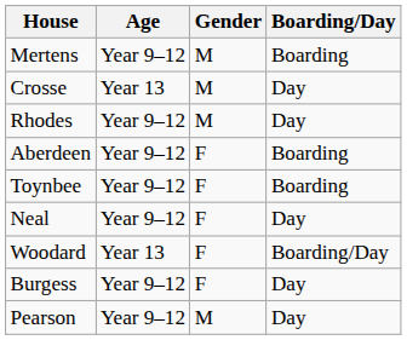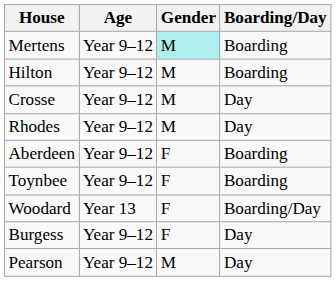 <table class="wikitable">
 <tr>
 <th>House</th>
 <th>Age</th>
 <th>Gender</th>
 <th>Boarding/Day</th>
 </tr>
 <tr>
 <td>Mertens</td>
 <td>Year 9–12</td>
+<td style="background: paleturquoise;">M</td>
+<td>Boarding</td>
+</tr>
+<tr>
+<td>Hilton</td>
+<td>Year 9–12</td>
 <td>M</td>
 <td>Boarding</td>
 </tr>
 <tr>
 <td>Crosse</td>
-<td>Year 13</td>
+<td>Year 9–12</td>
 <td>M</td>
 <td>Day</td>
 </tr>
 <tr>
 <td>Rhodes</td>
 <td>Year 9–12</td>
 <td>M</td>
 <td>Day</td>
 </tr>
 <tr>
 <td>Aberdeen</td>
 <td>Year 9–12</td>
 <td>F</td>
 <td>Boarding</td>
 </tr>
 <tr>
 <td>Toynbee</td>
 <td>Year 9–12</td>
 <td>F</td>
 <td>Boarding</td>
 </tr>
 <tr>
-<td>Neal</td>
-<td>Year 9–12</td>
-<td>F</td>
-<td>Day</td>
-</tr>
-<tr>
 <td>Woodard</td>
 <td>Year 13</td>
 <td>F</td>
 <td>Boarding/Day</td>
 </tr>
 <tr>
 <td>Burgess</td>
 <td>Year 9–12</td>
 <td>F</td>
 <td>Day</td>
 </tr>
 <tr>
 <td>Pearson</td>
 <td>Year 9–12</td>
 <td>M</td>
 <td>Day</td>
 </tr>
 </table>
